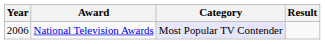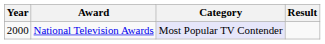 <table class="wikitable">
 <tr>
 <th>Year</th>
 <th>Award</th>
 <th>Category</th>
 <th>Result</th>
 </tr>
 <tr>
-<td>2006</td>
+<td>2000</td>
 <td><a href='#'>National Television Awards</a></td>
 <td style="background: lavender;">Most Popular TV Contender</td>
 <td> </td>
 </tr>
 </table>
